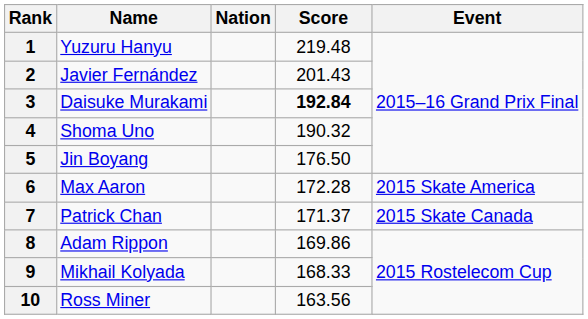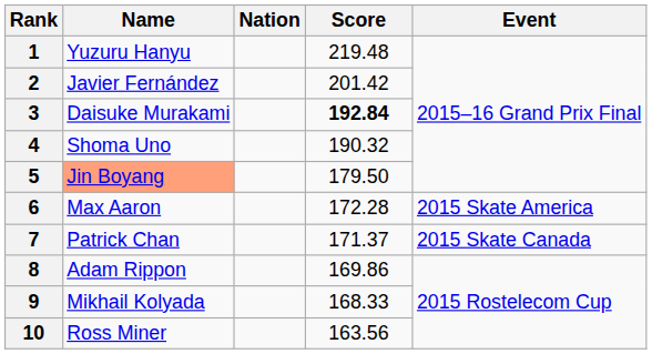 <table class="wikitable sortable">
 <tr>
 <th>Rank</th>
 <th>Name</th>
 <th>Nation</th>
 <th style="width:80px;">Score</th>
 <th>Event</th>
 </tr>
 <tr>
 <th>1</th>
 <td><a href='#'>Yuzuru Hanyu</a></td>
 <td></td>
 <td style="text-align:center;">219.48</td>
 <td rowspan="5"><a href='#'>2015–16 Grand Prix Final</a></td>
 </tr>
 <tr>
 <th>2</th>
 <td><a href='#'>Javier Fernández</a></td>
 <td></td>
-<td style="text-align:center;">201.43</td>
+<td style="text-align:center;">201.42</td>
 </tr>
 <tr>
 <th>3</th>
 <td><a href='#'>Daisuke Murakami</a></td>
 <td></td>
 <td style="text-align:center;"><strong>192.84</strong></td>
 </tr>
 <tr>
 <th>4</th>
 <td><a href='#'>Shoma Uno</a></td>
 <td></td>
 <td style="text-align:center;">190.32</td>
 </tr>
 <tr>
 <th>5</th>
-<td><a href='#'>Jin Boyang</a></td>
+<td style="background: lightsalmon;"><a href='#'>Jin Boyang</a></td>
 <td></td>
-<td style="text-align:center;">176.50</td>
+<td style="text-align:center;">179.50</td>
 </tr>
 <tr>
 <th>6</th>
 <td><a href='#'>Max Aaron</a></td>
 <td></td>
 <td style="text-align:center;">172.28</td>
 <td><a href='#'>2015 Skate America</a></td>
 </tr>
 <tr>
 <th>7</th>
 <td><a href='#'>Patrick Chan</a></td>
 <td></td>
 <td style="text-align:center;">171.37</td>
 <td><a href='#'>2015 Skate Canada</a></td>
 </tr>
 <tr>
 <th>8</th>
 <td><a href='#'>Adam Rippon</a></td>
 <td></td>
 <td style="text-align:center;">169.86</td>
 <td rowspan="3"><a href='#'>2015 Rostelecom Cup</a></td>
 </tr>
 <tr>
 <th>9</th>
 <td><a href='#'>Mikhail Kolyada</a></td>
 <td></td>
 <td style="text-align:center;">168.33</td>
 </tr>
 <tr>
 <th>10</th>
 <td><a href='#'>Ross Miner</a></td>
 <td></td>
 <td style="text-align:center;">163.56</td>
 </tr>
 </table>
